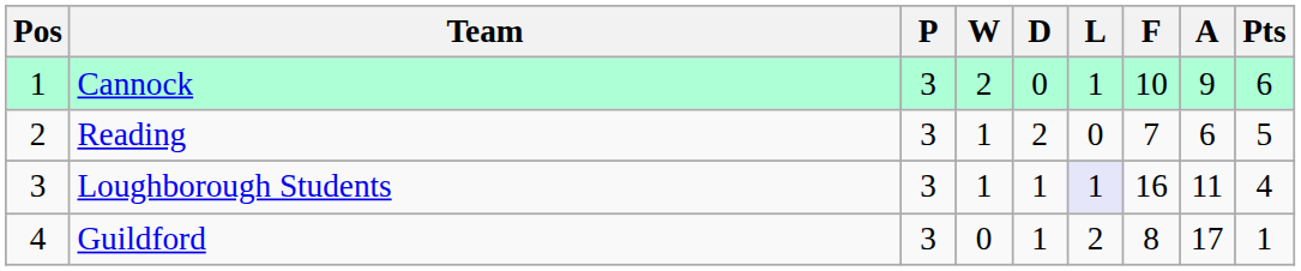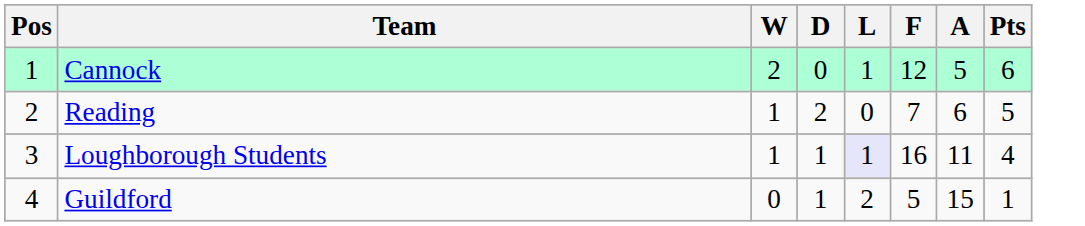 <table class="wikitable" style="font-size: 100%">
 <tr>
 <th width=20>Pos</th>
 <th width=400>Team</th>
-<th width=20>P</th>
 <th width=20>W</th>
 <th width=20>D</th>
 <th width=20>L</th>
 <th width=20>F</th>
 <th width=20>A</th>
 <th width=20>Pts</th>
 </tr>
 <tr align=center style="background: #ADFFD6;">
 <td>1</td>
 <td align="left"><a href='#'>Cannock</a></td>
-<td>3</td>
 <td>2</td>
 <td>0</td>
 <td>1</td>
-<td>10</td>
-<td>9</td>
+<td>12</td>
+<td>5</td>
 <td>6</td>
 </tr>
 <tr align=center>
 <td>2</td>
 <td align="left"><a href='#'>Reading</a></td>
-<td>3</td>
 <td>1</td>
 <td>2</td>
 <td>0</td>
 <td>7</td>
 <td>6</td>
 <td>5</td>
 </tr>
 <tr align=center>
 <td>3</td>
 <td align="left"><a href='#'>Loughborough Students</a></td>
-<td>3</td>
 <td>1</td>
 <td>1</td>
 <td style="background: lavender;">1</td>
 <td>16</td>
 <td>11</td>
 <td>4</td>
 </tr>
 <tr align=center>
 <td>4</td>
 <td align="left"><a href='#'>Guildford</a></td>
-<td>3</td>
 <td>0</td>
 <td>1</td>
 <td>2</td>
-<td>8</td>
-<td>17</td>
+<td>5</td>
+<td>15</td>
 <td>1</td>
 </tr>
 </table>
